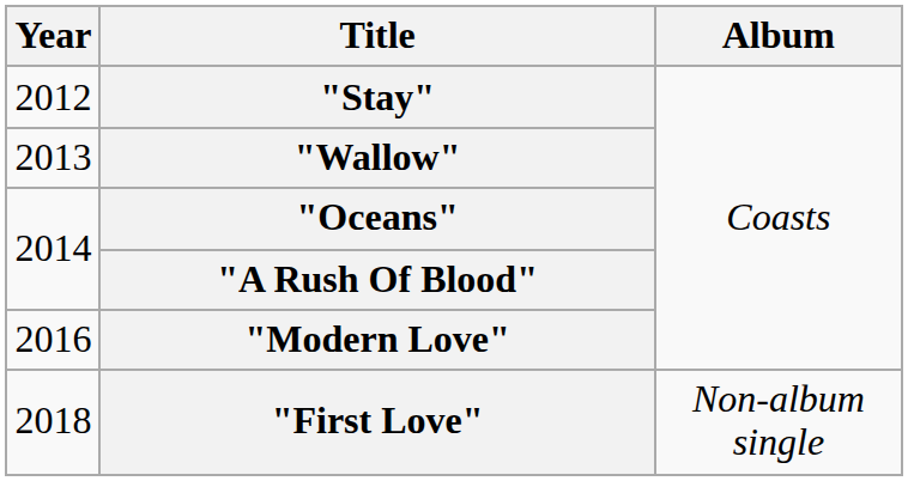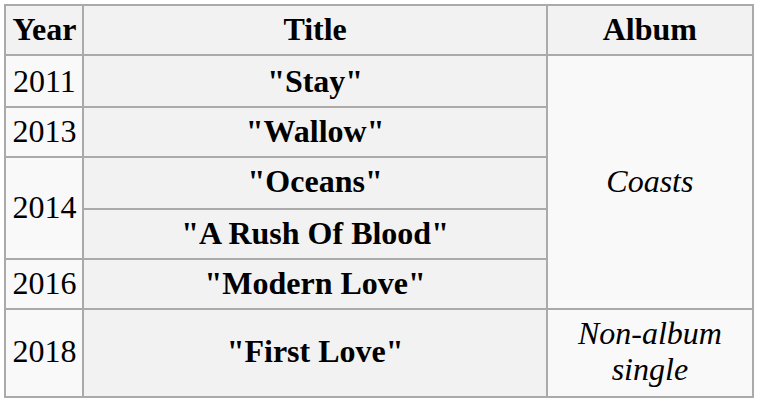 <table class="wikitable plainrowheaders" style="text-align:center;">
 <tr>
 <th scope="col" style="width:1em;">Year</th>
 <th scope="col" style="width:14em;">Title</th>
 <th scope="col" style="width:6em;">Album</th>
 </tr>
 <tr>
-<td>2012</td>
+<td>2011</td>
 <th scope="row">"Stay"</th>
 <td rowspan="5"><em>Coasts</em></td>
 </tr>
 <tr>
 <td>2013</td>
 <th scope="row">"Wallow"</th>
 </tr>
 <tr>
 <td rowspan="2">2014</td>
 <th scope="row">"Oceans"</th>
 </tr>
 <tr>
 <th scope="row">"A Rush Of Blood"</th>
 </tr>
 <tr>
 <td>2016</td>
 <th scope="row">"Modern Love"</th>
 </tr>
 <tr>
 <td>2018</td>
 <th scope="row">"First Love"</th>
 <td rowspan="5"><em>Non-album single</em></td>
 </tr>
 </table>
